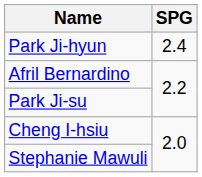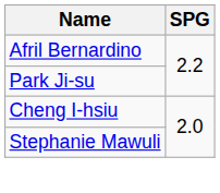 <table class=wikitable>
 <tr>
 <th>Name</th>
 <th>SPG</th>
-</tr>
-<tr>
-<td> <a href='#'>Park Ji-hyun</a></td>
-<td align=center>2.4</td>
 </tr>
 <tr>
 <td> <a href='#'>Afril Bernardino</a></td>
 <td align=center rowspan=2>2.2</td>
 </tr>
 <tr>
 <td> <a href='#'>Park Ji-su</a></td>
 </tr>
 <tr>
 <td> <a href='#'>Cheng I-hsiu</a></td>
 <td align=center rowspan=2>2.0</td>
 </tr>
 <tr>
 <td> <a href='#'>Stephanie Mawuli</a></td>
 </tr>
 </table>
